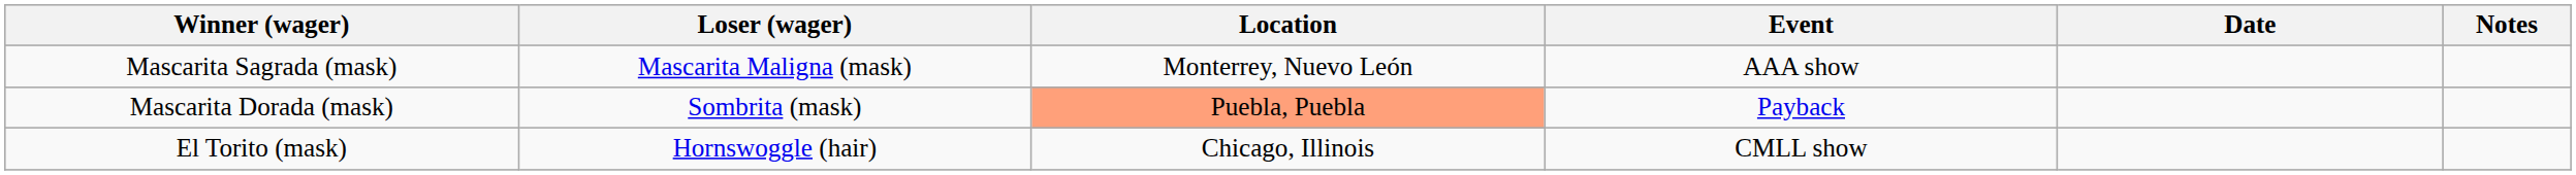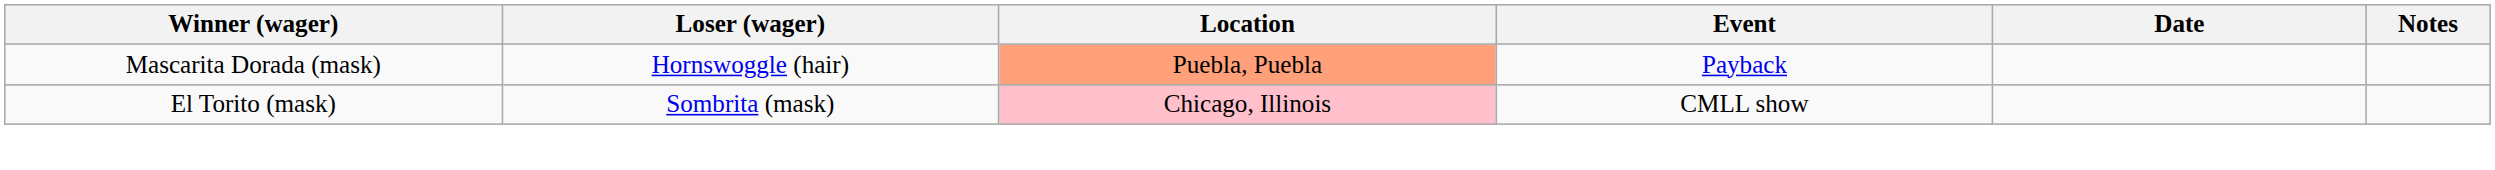 <table class="wikitable sortable" width=100%  style="text-align: center">
 <tr>
 <th width=20% scope="col">Winner (wager)</th>
 <th width=20% scope="col">Loser (wager)</th>
 <th width=20% scope="col">Location</th>
 <th width=20% scope="col">Event</th>
 <th width=15% scope="col">Date</th>
 <th class="unsortable" width=5% scope="col">Notes</th>
 </tr>
 <tr>
-<td>Mascarita Sagrada (mask)</td>
-<td><a href='#'>Mascarita Maligna</a> (mask)</td>
-<td>Monterrey, Nuevo León</td>
-<td>AAA show</td>
-<td></td>
-<td></td>
-</tr>
-<tr>
 <td>Mascarita Dorada (mask)</td>
-<td><a href='#'>Sombrita</a> (mask)</td>
+<td><a href='#'>Hornswoggle</a> (hair)</td>
 <td style="background: lightsalmon;">Puebla, Puebla</td>
 <td><a href='#'>Payback</a></td>
 <td></td>
 <td></td>
 </tr>
 <tr>
 <td>El Torito (mask)</td>
-<td><a href='#'>Hornswoggle</a> (hair)</td>
-<td>Chicago, Illinois</td>
+<td><a href='#'>Sombrita</a> (mask)</td>
+<td style="background: pink;">Chicago, Illinois</td>
 <td>CMLL show</td>
 <td></td>
 <td></td>
 </tr>
 </table>
